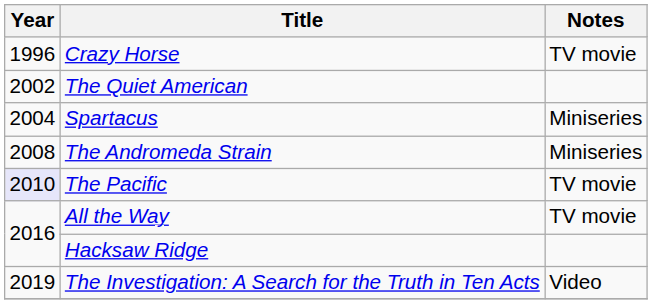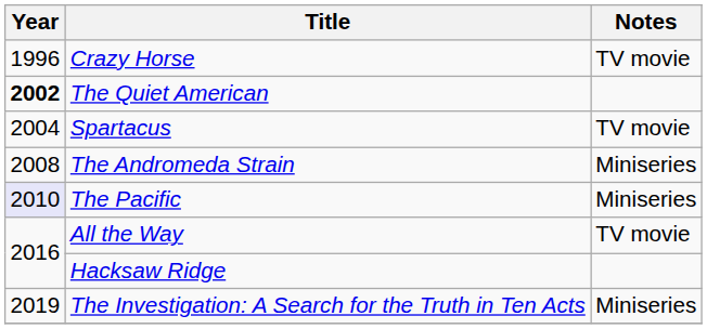 <table class="wikitable sortable">
 <tr>
 <th>Year</th>
 <th>Title</th>
 <th>Notes</th>
 </tr>
 <tr>
 <td>1996</td>
 <td><em><a href='#'>Crazy Horse</a></em></td>
 <td>TV movie</td>
 </tr>
 <tr>
-<td>2002</td>
+<td><strong>2002</strong></td>
 <td><em><a href='#'>The Quiet American</a></em></td>
 <td></td>
 </tr>
 <tr>
 <td>2004</td>
 <td><em><a href='#'>Spartacus</a></em></td>
-<td>Miniseries</td>
+<td>TV movie</td>
 </tr>
 <tr>
 <td>2008</td>
 <td><em><a href='#'>The Andromeda Strain</a></em></td>
 <td>Miniseries</td>
 </tr>
 <tr>
 <td style="background: lavender;">2010</td>
 <td><em><a href='#'>The Pacific</a></em></td>
-<td>TV movie</td>
+<td>Miniseries</td>
 </tr>
 <tr>
 <td rowspan=2>2016</td>
 <td><em><a href='#'>All the Way</a></em></td>
 <td>TV movie</td>
 </tr>
 <tr>
 <td><em><a href='#'>Hacksaw Ridge</a></em></td>
 <td></td>
 </tr>
 <tr>
 <td>2019</td>
 <td><em><a href='#'>The Investigation: A Search for the Truth in Ten Acts</a></em></td>
-<td>Video</td>
+<td>Miniseries</td>
 </tr>
 <tr>
 </tr>
 </table>
